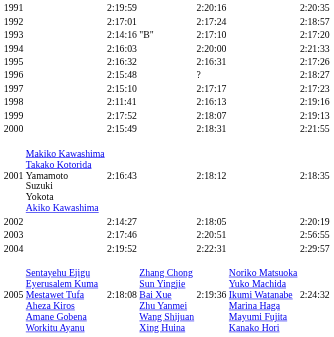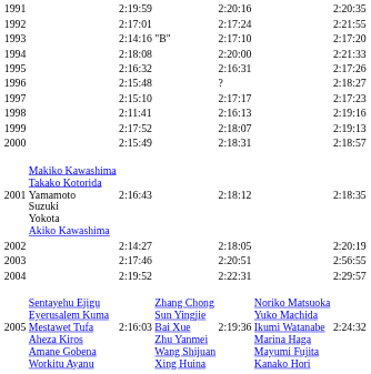 <table>
 <tr>
 <td>1991</td>
 <td></td>
 <td>2:19:59</td>
 <td></td>
 <td>2:20:16</td>
 <td></td>
 <td>2:20:35</td>
 </tr>
 <tr>
 <td>1992</td>
 <td></td>
 <td>2:17:01</td>
 <td></td>
 <td>2:17:24</td>
 <td></td>
-<td>2:18:57</td>
+<td>2:21:55</td>
 </tr>
 <tr>
 <td>1993</td>
 <td></td>
 <td>2:14:16</td>
 <td> "B"</td>
 <td>2:17:10</td>
 <td></td>
 <td>2:17:20</td>
 </tr>
 <tr>
 <td>1994</td>
 <td></td>
-<td>2:16:03</td>
+<td>2:18:08</td>
 <td></td>
 <td>2:20:00</td>
 <td></td>
 <td>2:21:33</td>
 </tr>
 <tr>
 <td>1995</td>
 <td></td>
 <td>2:16:32</td>
 <td></td>
 <td>2:16:31</td>
 <td></td>
 <td>2:17:26</td>
 </tr>
 <tr>
 <td>1996</td>
 <td></td>
 <td>2:15:48</td>
 <td></td>
 <td>?</td>
 <td></td>
 <td>2:18:27</td>
 </tr>
 <tr>
 <td>1997</td>
 <td></td>
 <td>2:15:10</td>
 <td></td>
 <td>2:17:17</td>
 <td></td>
 <td>2:17:23</td>
 </tr>
 <tr>
 <td>1998</td>
 <td></td>
 <td>2:11:41</td>
 <td></td>
 <td>2:16:13</td>
 <td></td>
 <td>2:19:16</td>
 </tr>
 <tr>
 <td>1999</td>
 <td></td>
 <td>2:17:52</td>
 <td></td>
 <td>2:18:07</td>
 <td></td>
 <td>2:19:13</td>
 </tr>
 <tr>
 <td>2000</td>
 <td></td>
 <td>2:15:49</td>
 <td></td>
 <td>2:18:31</td>
 <td></td>
-<td>2:21:55</td>
+<td>2:18:57</td>
 </tr>
 <tr>
 <td>2001</td>
 <td><br><a href='#'>Makiko Kawashima</a><br><a href='#'>Takako Kotorida</a><br>Yamamoto<br>Suzuki<br>Yokota<br><a href='#'>Akiko Kawashima</a></td>
 <td>2:16:43</td>
 <td></td>
 <td>2:18:12</td>
 <td></td>
 <td>2:18:35</td>
 </tr>
 <tr>
 <td>2002</td>
 <td></td>
 <td>2:14:27</td>
 <td></td>
 <td>2:18:05</td>
 <td></td>
 <td>2:20:19</td>
 </tr>
 <tr>
 <td>2003</td>
 <td></td>
 <td>2:17:46</td>
 <td></td>
 <td>2:20:51</td>
 <td></td>
 <td>2:56:55</td>
 </tr>
 <tr>
 <td>2004</td>
 <td></td>
 <td>2:19:52</td>
 <td></td>
 <td>2:22:31</td>
 <td></td>
 <td>2:29:57</td>
 </tr>
 <tr>
 <td>2005</td>
 <td><br><a href='#'>Sentayehu Ejigu</a><br><a href='#'>Eyerusalem Kuma</a><br><a href='#'>Mestawet Tufa</a><br><a href='#'>Aheza Kiros</a><br><a href='#'>Amane Gobena</a><br><a href='#'>Workitu Ayanu</a></td>
-<td>2:18:08</td>
+<td>2:16:03</td>
 <td><br><a href='#'>Zhang Chong</a><br><a href='#'>Sun Yingjie</a><br><a href='#'>Bai Xue</a><br><a href='#'>Zhu Yanmei</a><br><a href='#'>Wang Shijuan</a><br><a href='#'>Xing Huina</a></td>
 <td>2:19:36</td>
 <td><br><a href='#'>Noriko Matsuoka</a><br><a href='#'>Yuko Machida</a><br><a href='#'>Ikumi Watanabe</a><br><a href='#'>Marina Haga</a><br><a href='#'>Mayumi Fujita</a><br><a href='#'>Kanako Hori</a></td>
 <td>2:24:32</td>
 </tr>
 </table>
